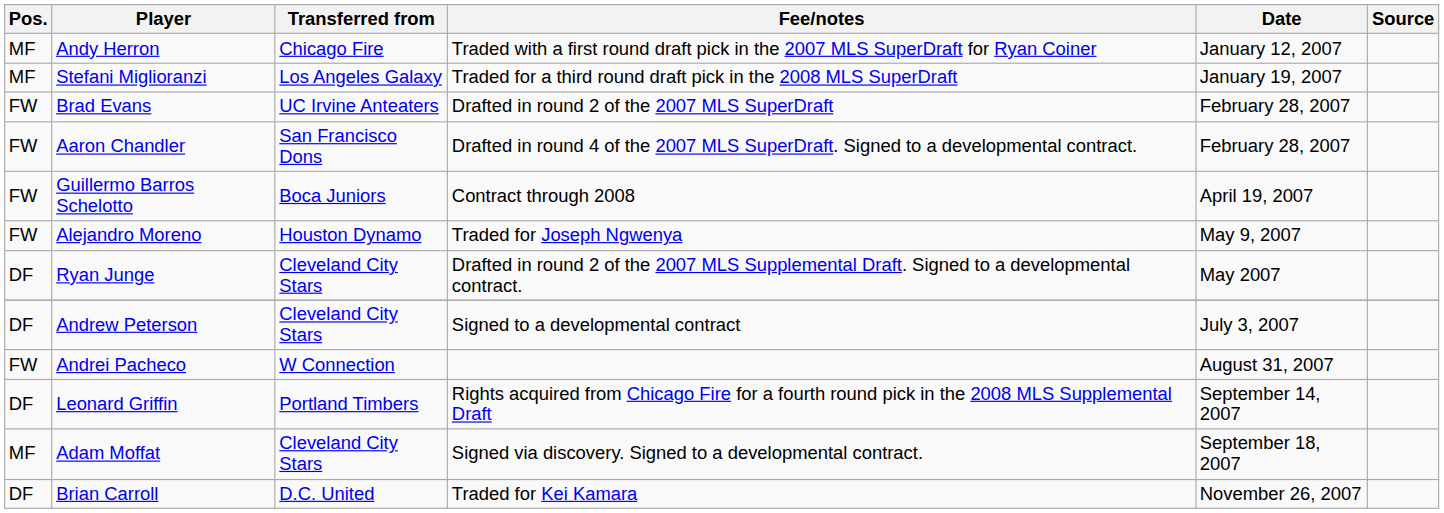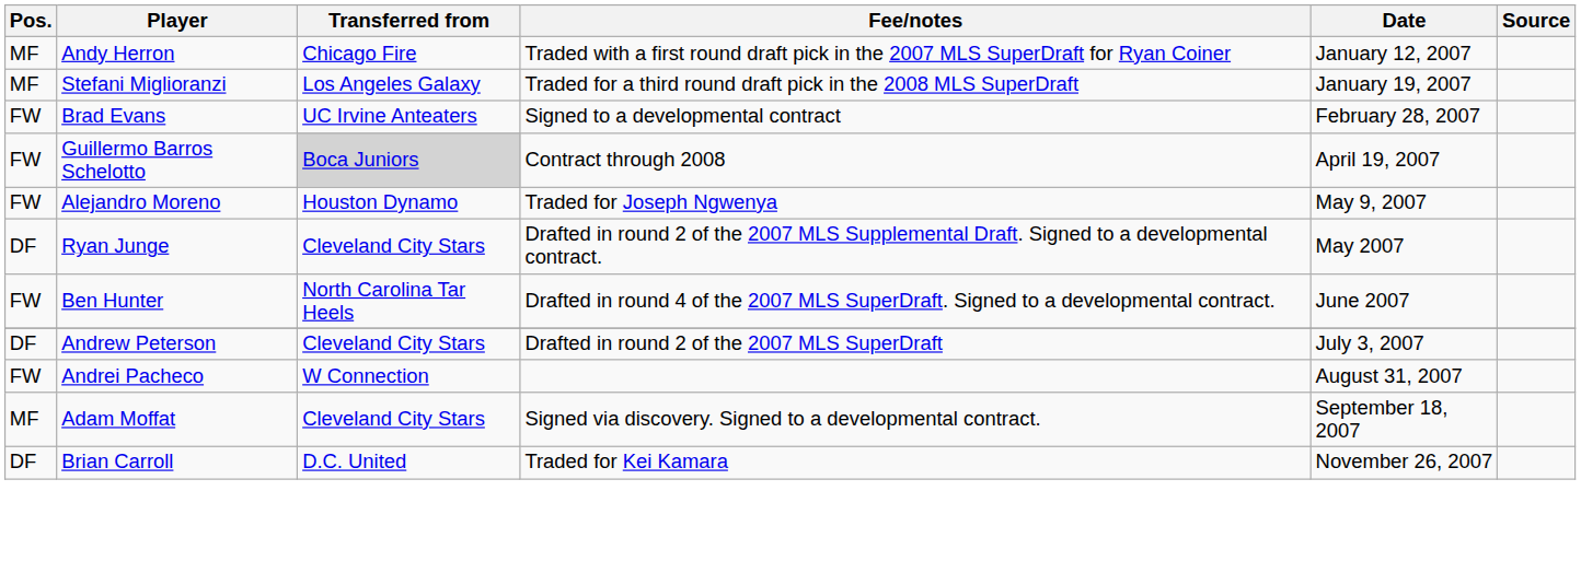 <table class="wikitable sortable" style="text-align: left">
 <tr>
 <th><strong>Pos.</strong></th>
 <th><strong>Player</strong></th>
 <th><strong>Transferred from</strong></th>
 <th><strong>Fee/notes</strong></th>
 <th><strong>Date</strong></th>
 <th><strong>Source</strong></th>
 </tr>
 <tr>
 <td>MF</td>
 <td> <a href='#'>Andy Herron</a></td>
 <td> <a href='#'>Chicago Fire</a></td>
 <td>Traded with a first round draft pick in the <a href='#'>2007 MLS SuperDraft</a> for <a href='#'>Ryan Coiner</a></td>
 <td>January 12, 2007</td>
 <td align=center></td>
 </tr>
 <tr>
 <td>MF</td>
 <td> <a href='#'>Stefani Miglioranzi</a></td>
 <td> <a href='#'>Los Angeles Galaxy</a></td>
 <td>Traded for a third round draft pick in the <a href='#'>2008 MLS SuperDraft</a></td>
 <td>January 19, 2007</td>
 <td align=center></td>
 </tr>
 <tr>
 <td>FW</td>
 <td> <a href='#'>Brad Evans</a></td>
 <td> <a href='#'>UC Irvine Anteaters</a></td>
-<td>Drafted in round 2 of the <a href='#'>2007 MLS SuperDraft</a></td>
-<td>February 28, 2007</td>
-<td align=center></td>
-</tr>
-<tr>
-<td>FW</td>
-<td> <a href='#'>Aaron Chandler</a></td>
-<td> <a href='#'>San Francisco Dons</a></td>
-<td>Drafted in round 4 of the <a href='#'>2007 MLS SuperDraft</a>. Signed to a developmental contract.</td>
+<td>Signed to a developmental contract</td>
 <td>February 28, 2007</td>
 <td align=center></td>
 </tr>
 <tr>
 <td>FW</td>
 <td> <a href='#'>Guillermo Barros Schelotto</a></td>
-<td> <a href='#'>Boca Juniors</a></td>
+<td style="background: lightgrey;"> <a href='#'>Boca Juniors</a></td>
 <td>Contract through 2008</td>
 <td>April 19, 2007</td>
 <td align=center></td>
 </tr>
 <tr>
 <td>FW</td>
 <td> <a href='#'>Alejandro Moreno</a></td>
 <td> <a href='#'>Houston Dynamo</a></td>
 <td>Traded for <a href='#'>Joseph Ngwenya</a></td>
 <td>May 9, 2007</td>
 <td align=center></td>
 </tr>
 <tr>
 <td>DF</td>
 <td> <a href='#'>Ryan Junge</a></td>
 <td> <a href='#'>Cleveland City Stars</a></td>
 <td>Drafted in round 2 of the <a href='#'>2007 MLS Supplemental Draft</a>. Signed to a developmental contract.</td>
 <td>May 2007</td>
 <td align=center></td>
 </tr>
 <tr>
+<td>FW</td>
+<td> <a href='#'>Ben Hunter</a></td>
+<td> <a href='#'>North Carolina Tar Heels</a></td>
+<td>Drafted in round 4 of the <a href='#'>2007 MLS SuperDraft</a>. Signed to a developmental contract.</td>
+<td>June 2007</td>
+<td align=center></td>
+</tr>
+<tr>
 </tr>
 <tr>
 <td>DF</td>
 <td> <a href='#'>Andrew Peterson</a></td>
 <td> <a href='#'>Cleveland City Stars</a></td>
-<td>Signed to a developmental contract</td>
+<td>Drafted in round 2 of the <a href='#'>2007 MLS SuperDraft</a></td>
 <td>July 3, 2007</td>
 <td align=center></td>
 </tr>
 <tr>
 <td>FW</td>
 <td> <a href='#'>Andrei Pacheco</a></td>
 <td> <a href='#'>W Connection</a></td>
 <td></td>
 <td>August 31, 2007</td>
-<td align=center></td>
-</tr>
-<tr>
-<td>DF</td>
-<td> <a href='#'>Leonard Griffin</a></td>
-<td> <a href='#'>Portland Timbers</a></td>
-<td>Rights acquired from <a href='#'>Chicago Fire</a>  for a fourth round pick in the <a href='#'>2008 MLS Supplemental Draft</a></td>
-<td>September 14, 2007</td>
 <td align=center></td>
 </tr>
 <tr>
 <td>MF</td>
 <td> <a href='#'>Adam Moffat</a></td>
 <td> <a href='#'>Cleveland City Stars</a></td>
 <td>Signed via discovery. Signed to a developmental contract.</td>
 <td>September 18, 2007</td>
 <td align=center></td>
 </tr>
 <tr>
 <td>DF</td>
 <td> <a href='#'>Brian Carroll</a></td>
 <td> <a href='#'>D.C. United</a></td>
 <td>Traded for <a href='#'>Kei Kamara</a></td>
 <td>November 26, 2007</td>
 <td align=center></td>
 </tr>
 </table>
